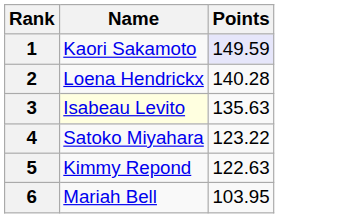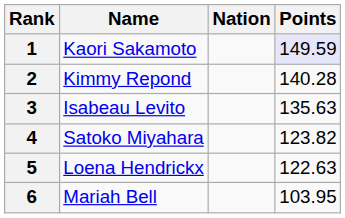 <table class="wikitable sortable">
 <tr>
 <th>Rank</th>
 <th>Name</th>
+<th>Nation</th>
 <th>Points</th>
 </tr>
 <tr>
 <th>1</th>
 <td><a href='#'>Kaori Sakamoto</a></td>
+<td></td>
 <td align="center" style="background: lavender;">149.59</td>
 </tr>
 <tr>
 <th>2</th>
-<td><a href='#'>Loena Hendrickx</a></td>
+<td><a href='#'>Kimmy Repond</a></td>
+<td></td>
 <td align="center">140.28</td>
 </tr>
 <tr>
 <th>3</th>
-<td style="background: lightyellow;"><a href='#'>Isabeau Levito</a></td>
+<td><a href='#'>Isabeau Levito</a></td>
+<td></td>
 <td align="center">135.63</td>
 </tr>
 <tr>
 <th>4</th>
 <td><a href='#'>Satoko Miyahara</a></td>
-<td align="center">123.22</td>
+<td></td>
+<td align="center">123.82</td>
 </tr>
 <tr>
 <th>5</th>
-<td><a href='#'>Kimmy Repond</a></td>
+<td><a href='#'>Loena Hendrickx</a></td>
+<td></td>
 <td align="center">122.63</td>
 </tr>
 <tr>
 <th>6</th>
 <td><a href='#'>Mariah Bell</a></td>
+<td></td>
 <td align="center">103.95</td>
 </tr>
 </table>
